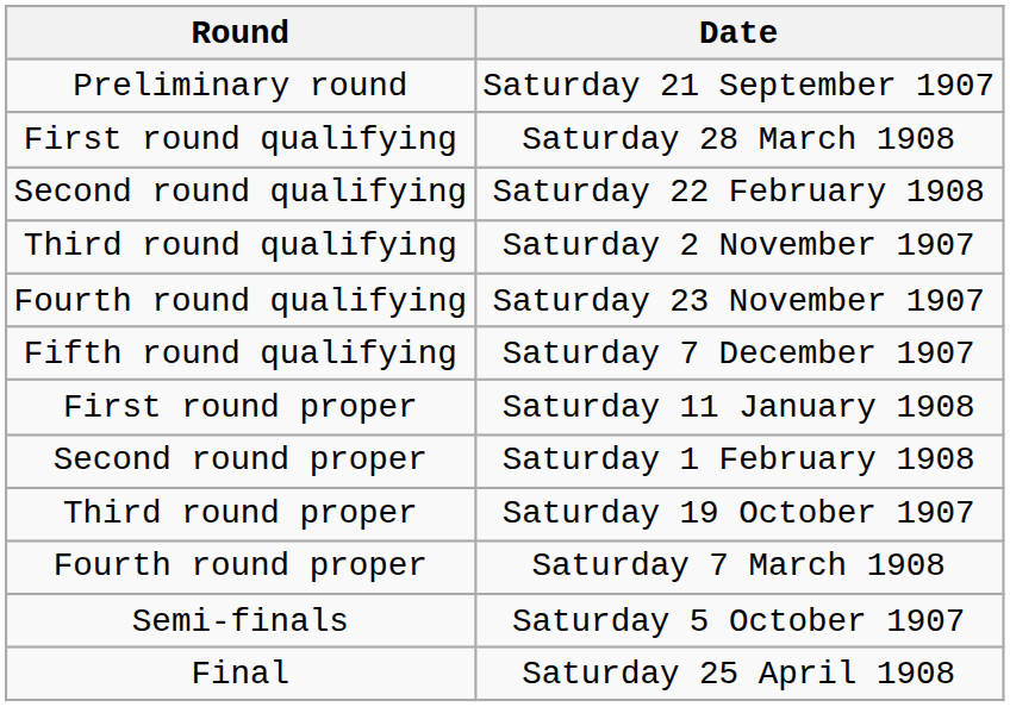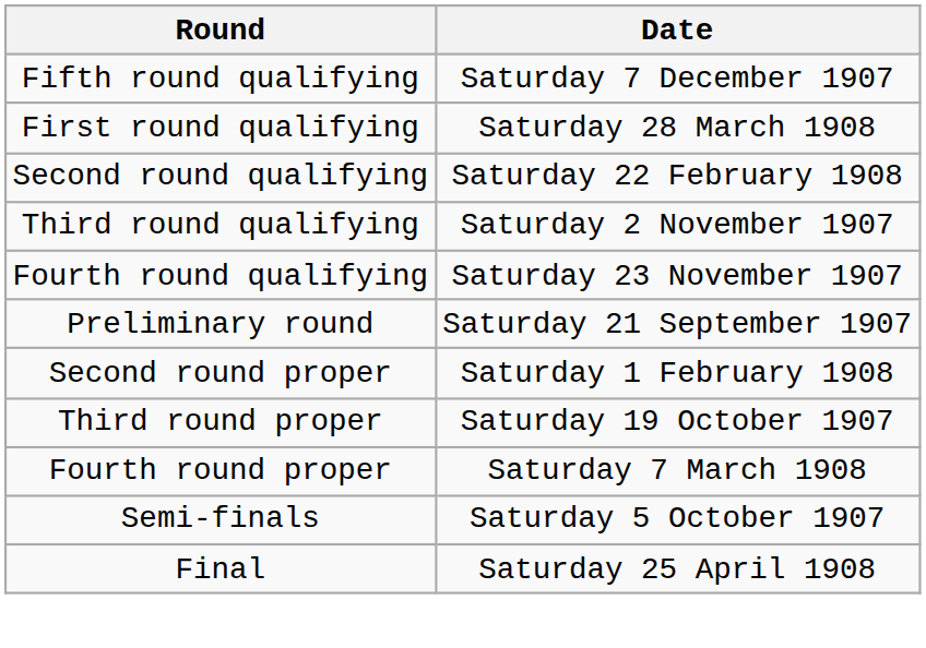 <table class="wikitable" style="text-align: center">
 <tr>
 <th>Round</th>
 <th>Date</th>
 </tr>
 <tr>
-<td>Preliminary round</td>
-<td>Saturday 21 September 1907</td>
+<td>Fifth round qualifying</td>
+<td>Saturday 7 December 1907</td>
 </tr>
 <tr>
 <td>First round qualifying</td>
 <td>Saturday 28 March 1908</td>
 </tr>
 <tr>
 <td>Second round qualifying</td>
 <td>Saturday 22 February 1908</td>
 </tr>
 <tr>
 <td>Third round qualifying</td>
 <td>Saturday 2 November 1907</td>
 </tr>
 <tr>
 <td>Fourth round qualifying</td>
 <td>Saturday 23 November 1907</td>
 </tr>
 <tr>
-<td>Fifth round qualifying</td>
-<td>Saturday 7 December 1907</td>
-</tr>
-<tr>
-<td>First round proper</td>
-<td>Saturday 11 January 1908</td>
+<td>Preliminary round</td>
+<td>Saturday 21 September 1907</td>
 </tr>
 <tr>
 <td>Second round proper</td>
 <td>Saturday 1 February 1908</td>
 </tr>
 <tr>
 <td>Third round proper</td>
 <td>Saturday 19 October 1907</td>
 </tr>
 <tr>
 <td>Fourth round proper</td>
 <td>Saturday 7 March 1908</td>
 </tr>
 <tr>
 <td>Semi-finals</td>
 <td>Saturday 5 October 1907</td>
 </tr>
 <tr>
 <td>Final</td>
 <td>Saturday 25 April 1908</td>
 </tr>
 </table>
